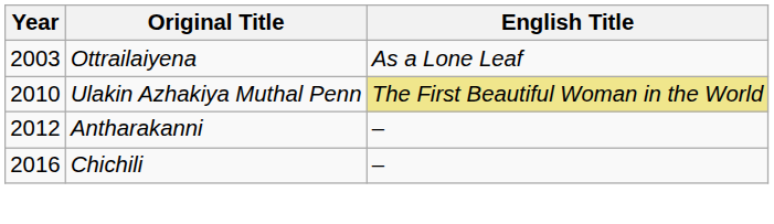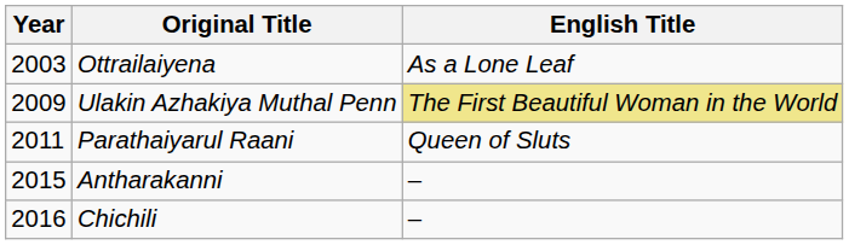 <table class="wikitable">
 <tr>
 <th>Year</th>
 <th>Original Title</th>
 <th>English Title</th>
 </tr>
 <tr>
 <td>2003</td>
 <td><em>Ottrailaiyena</em></td>
 <td><em>As a Lone Leaf</em></td>
 </tr>
 <tr>
-<td>2010</td>
+<td>2009</td>
 <td><em>Ulakin Azhakiya Muthal Penn</em></td>
 <td style="background: khaki;"><em>The First Beautiful Woman in the World</em></td>
 </tr>
 <tr>
-<td>2012</td>
+<td>2011</td>
+<td><em>Parathaiyarul Raani</em></td>
+<td><em>Queen of Sluts</em></td>
+</tr>
+<tr>
+<td>2015</td>
 <td><em>Antharakanni</em></td>
 <td>–</td>
 </tr>
 <tr>
 <td>2016</td>
 <td><em>Chichili</em></td>
 <td>–</td>
 </tr>
 </table>
